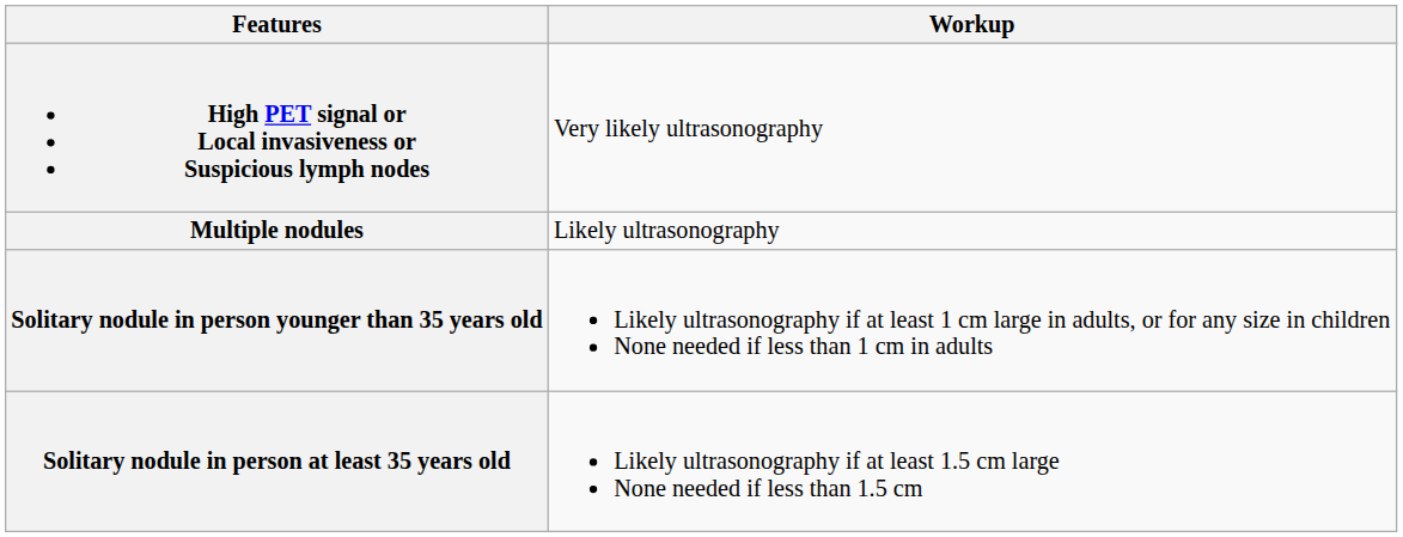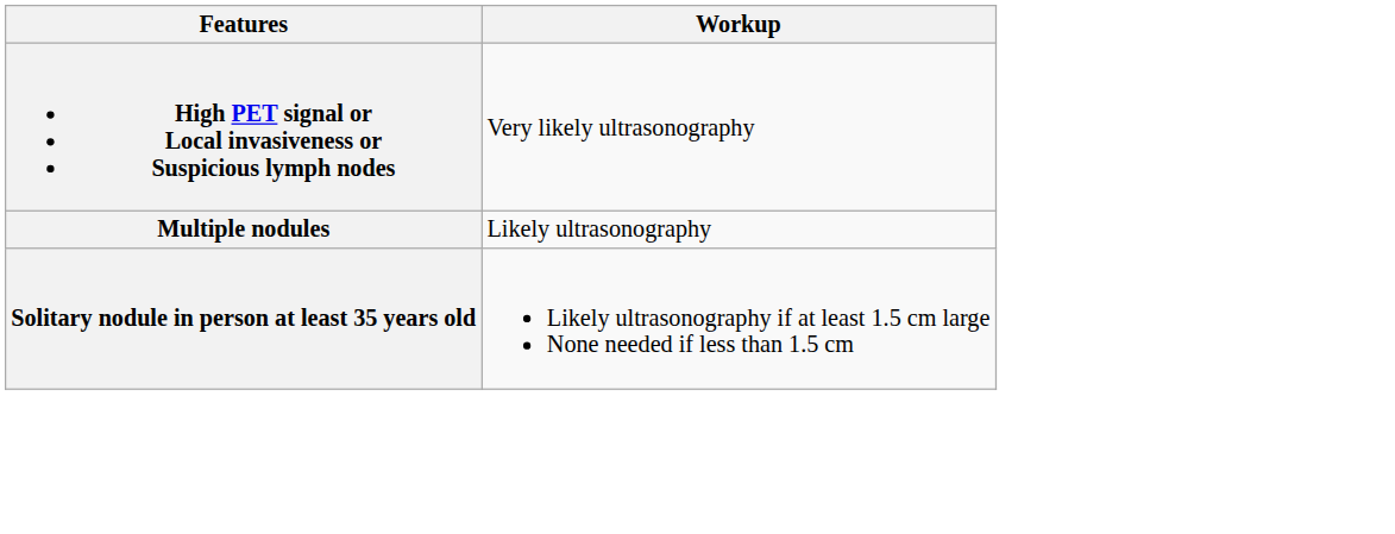 <table class="wikitable plainrowheaders">
 <tr>
 <th scope="col">Features</th>
 <th scope="col">Workup</th>
 </tr>
 <tr>
 <th scope="row"><br><ul><li>High <a href='#'>PET</a> signal or</li><li>Local invasiveness or</li><li>Suspicious lymph nodes</li></ul></th>
 <td>Very likely ultrasonography</td>
 </tr>
 <tr>
 <th scope="row">Multiple nodules</th>
 <td>Likely ultrasonography</td>
 </tr>
 <tr>
-<th scope="row">Solitary nodule in person younger than 35 years old</th>
-<td><br><ul><li>Likely ultrasonography if at least 1 cm large in adults, or for any size in children</li><li>None needed if less than 1 cm in adults</li></ul></td>
-</tr>
-<tr>
 <th scope="row">Solitary nodule in person at least 35 years old</th>
 <td><br><ul><li>Likely ultrasonography if at least 1.5 cm large</li><li>None needed if less than 1.5 cm</li></ul></td>
 </tr>
 </table>
